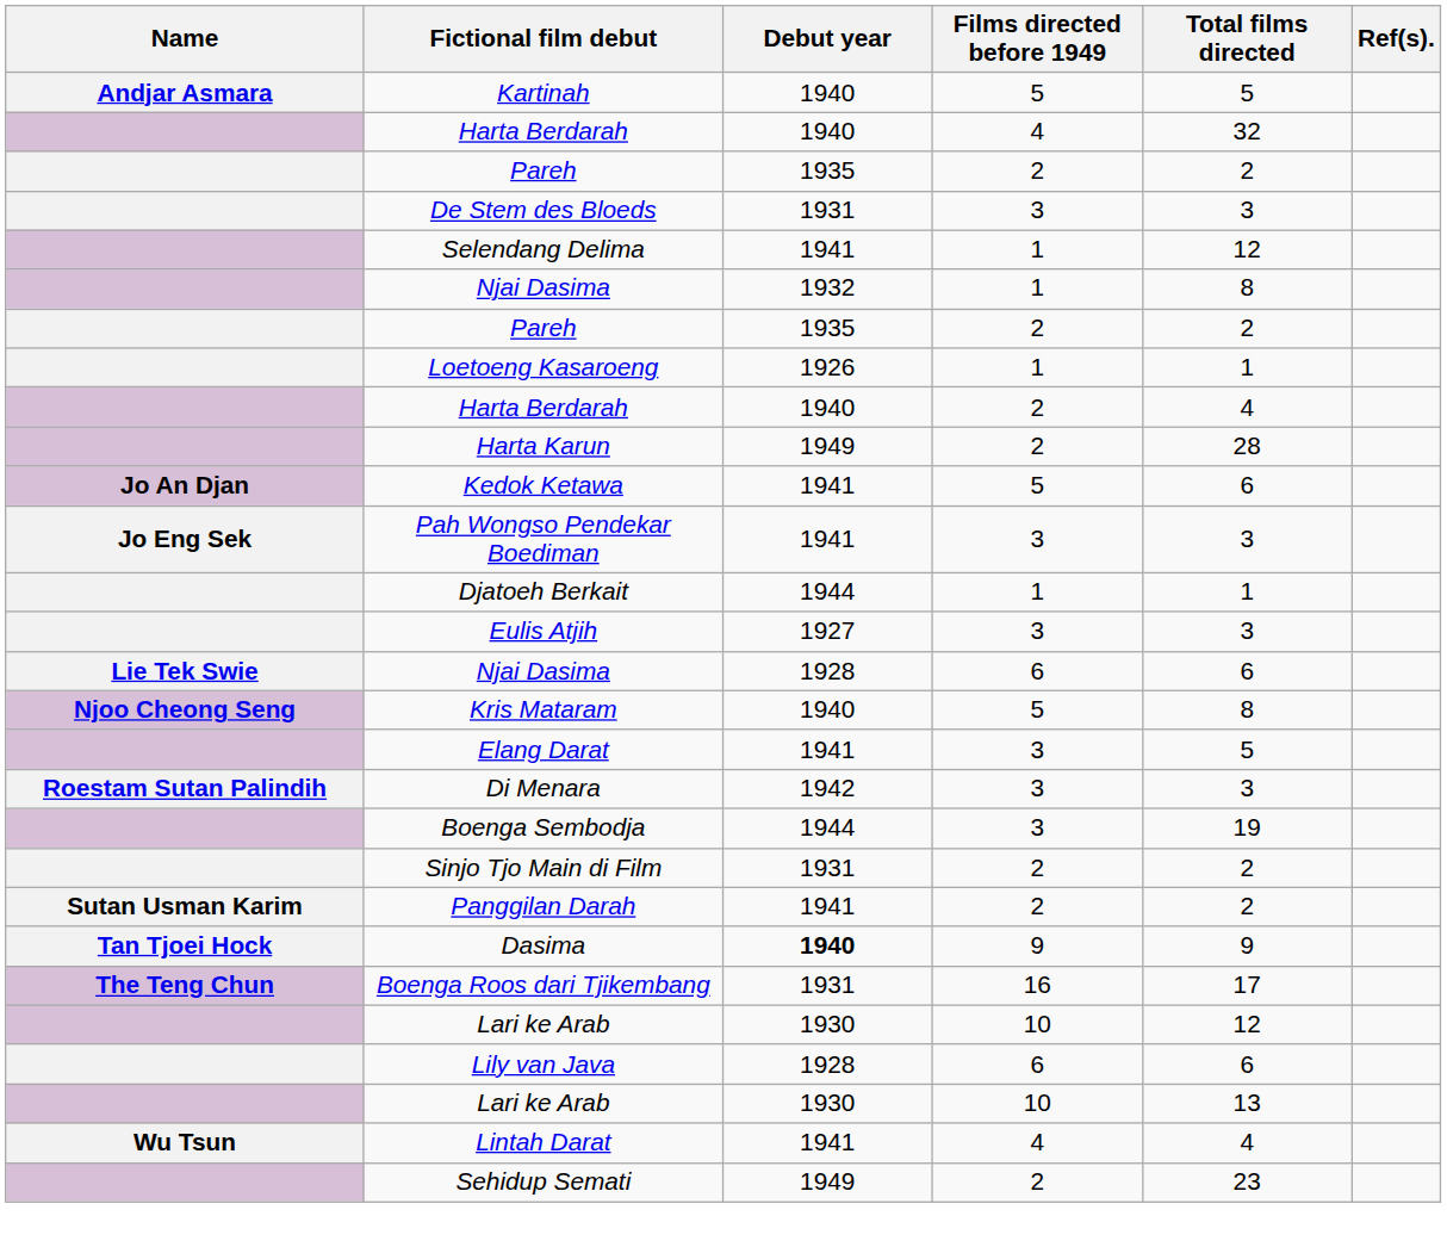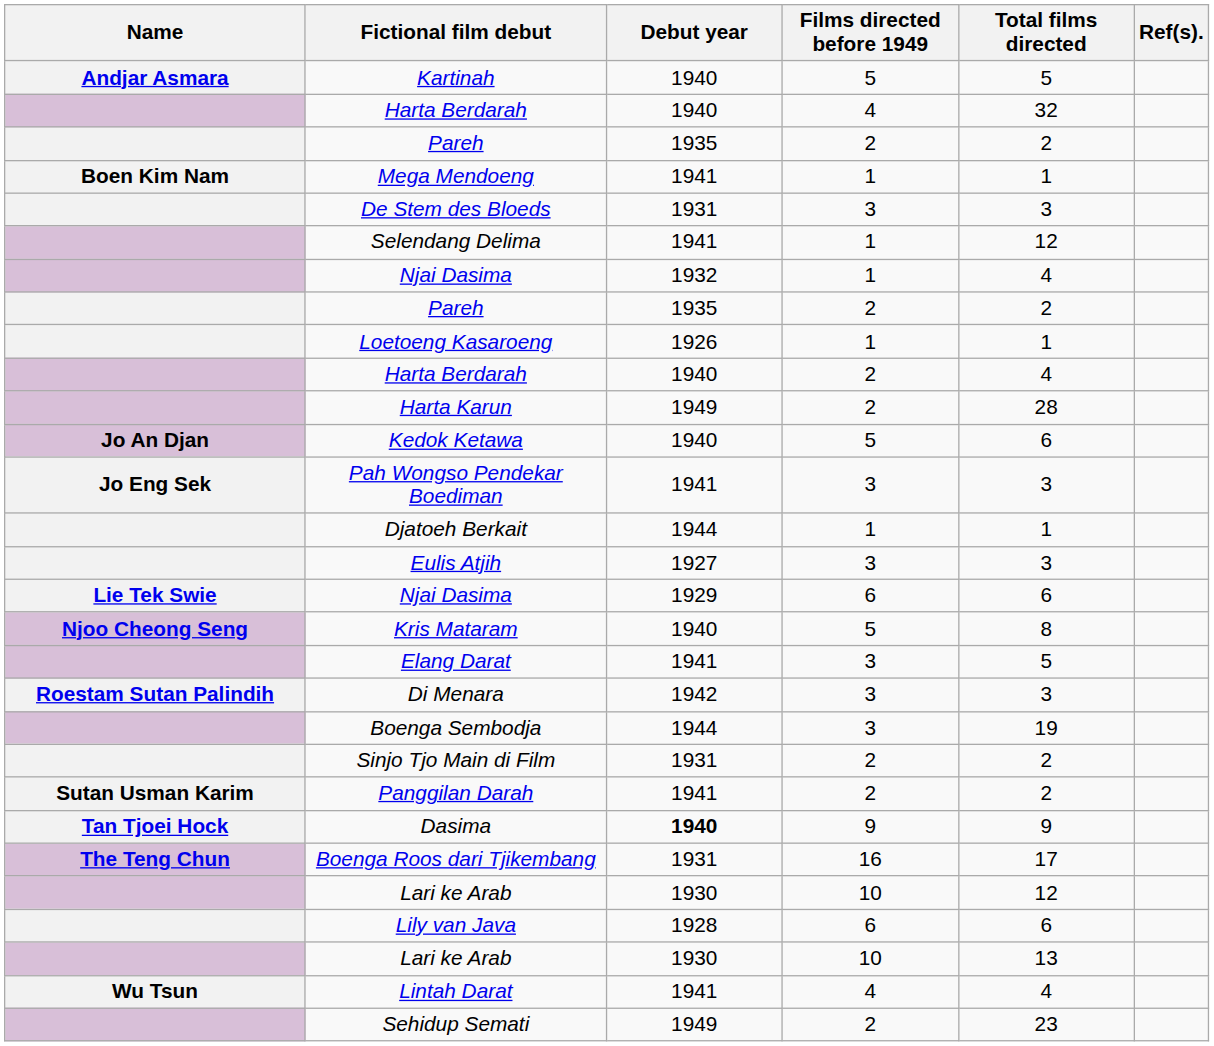 <table class="wikitable plainrowheaders sortable" style="text-align: center;">
 <tr>
 <th scope="col" style="width:14em;" class="sortable">Name</th>
 <th scope="col" style="width:14em;" class="sortable">Fictional film debut</th>
 <th scope="col" style="width:8em;" class="sortable">Debut year</th>
 <th scope="col" style="width:8em;" class="sortable">Films directed before 1949</th>
 <th scope="col" style="width:8em;" class="sortable">Total films directed</th>
 <th scope="col" style="width:3em;" class="unsortable">Ref(s).</th>
 </tr>
 <tr>
 <th scope="row"><a href='#'>Andjar Asmara</a></th>
 <td><em><a href='#'>Kartinah</a></em></td>
 <td>1940</td>
 <td>5</td>
 <td>5</td>
 <td></td>
 </tr>
 <tr>
 <th scope="row" style="background-color: #D8BFD8;"> </th>
 <td><em><a href='#'>Harta Berdarah</a></em></td>
 <td>1940</td>
 <td>4</td>
 <td>32</td>
 <td></td>
 </tr>
 <tr>
 <th scope="row"></th>
 <td><em><a href='#'>Pareh</a></em></td>
 <td>1935</td>
 <td>2</td>
 <td>2</td>
 <td></td>
 </tr>
 <tr>
+<th scope="row">Boen Kim Nam</th>
+<td><em><a href='#'>Mega Mendoeng</a></em></td>
+<td>1941</td>
+<td>1</td>
+<td>1</td>
+<td></td>
+</tr>
+<tr>
 <th scope="row"></th>
 <td><em><a href='#'>De Stem des Bloeds</a></em></td>
 <td>1931</td>
 <td>3</td>
 <td>3</td>
 <td></td>
 </tr>
 <tr>
 <th scope="row" style="background-color: #D8BFD8;"> </th>
 <td><em>Selendang Delima</em></td>
 <td>1941</td>
 <td>1</td>
 <td>12</td>
 <td></td>
 </tr>
 <tr>
 <th scope="row" style="background-color: #D8BFD8;"> </th>
 <td><em><a href='#'>Njai Dasima</a></em></td>
 <td>1932</td>
 <td>1</td>
-<td>8</td>
+<td>4</td>
 <td></td>
 </tr>
 <tr>
 <th scope="row"></th>
 <td><em><a href='#'>Pareh</a></em></td>
 <td>1935</td>
 <td>2</td>
 <td>2</td>
 <td></td>
 </tr>
 <tr>
 <th scope="row"></th>
 <td><em><a href='#'>Loetoeng Kasaroeng</a></em></td>
 <td>1926</td>
 <td>1</td>
 <td>1</td>
 <td></td>
 </tr>
 <tr>
 <th scope="row" style="background-color: #D8BFD8;"> </th>
 <td><em><a href='#'>Harta Berdarah</a></em></td>
 <td>1940</td>
 <td>2</td>
 <td>4</td>
 <td></td>
 </tr>
 <tr>
 <th scope="row" style="background-color: #D8BFD8;"> </th>
 <td><em><a href='#'>Harta Karun</a></em></td>
 <td>1949</td>
 <td>2</td>
 <td>28</td>
 <td></td>
 </tr>
 <tr>
 <th scope="row" style="background-color: #D8BFD8;">Jo An Djan </th>
 <td><em><a href='#'>Kedok Ketawa</a></em></td>
-<td>1941</td>
+<td>1940</td>
 <td>5</td>
 <td>6</td>
 <td></td>
 </tr>
 <tr>
 <th scope="row">Jo Eng Sek</th>
 <td><em><a href='#'>Pah Wongso Pendekar Boediman</a></em></td>
 <td>1941</td>
 <td>3</td>
 <td>3</td>
 <td></td>
 </tr>
 <tr>
 <th scope="row"></th>
 <td><em>Djatoeh Berkait</em></td>
 <td>1944</td>
 <td>1</td>
 <td>1</td>
 <td></td>
 </tr>
 <tr>
 <th scope="row"></th>
 <td><em><a href='#'>Eulis Atjih</a></em></td>
 <td>1927</td>
 <td>3</td>
 <td>3</td>
 <td></td>
 </tr>
 <tr>
 <th scope="row"><a href='#'>Lie Tek Swie</a></th>
 <td><em><a href='#'>Njai Dasima</a></em></td>
-<td>1928</td>
+<td>1929</td>
 <td>6</td>
 <td>6</td>
 <td></td>
 </tr>
 <tr>
 <th scope="row" style="background-color: #D8BFD8;"><a href='#'>Njoo Cheong Seng</a> </th>
 <td><em><a href='#'>Kris Mataram</a></em></td>
 <td>1940</td>
 <td>5</td>
 <td>8</td>
 <td></td>
 </tr>
 <tr>
 <th scope="row" style="background-color: #D8BFD8;"> </th>
 <td><em><a href='#'>Elang Darat</a></em></td>
 <td>1941</td>
 <td>3</td>
 <td>5</td>
 <td></td>
 </tr>
 <tr>
 <th scope="row"><a href='#'>Roestam Sutan Palindih</a></th>
 <td><em>Di Menara</em></td>
 <td>1942</td>
 <td>3</td>
 <td>3</td>
 <td></td>
 </tr>
 <tr>
 <th scope="row" style="background-color: #D8BFD8;"> </th>
 <td><em>Boenga Sembodja</em></td>
 <td>1944</td>
 <td>3</td>
 <td>19</td>
 <td></td>
 </tr>
 <tr>
 <th scope="row"></th>
 <td><em>Sinjo Tjo Main di Film</em></td>
 <td>1931</td>
 <td>2</td>
 <td>2</td>
 <td></td>
 </tr>
 <tr>
 <th scope="row">Sutan Usman Karim</th>
 <td><em><a href='#'>Panggilan Darah</a></em></td>
 <td>1941</td>
 <td>2</td>
 <td>2</td>
 <td></td>
 </tr>
 <tr>
 <th scope="row"><a href='#'>Tan Tjoei Hock</a></th>
 <td><em>Dasima</em></td>
 <td><strong>1940</strong></td>
 <td>9</td>
 <td>9</td>
 <td></td>
 </tr>
 <tr>
 <th scope="row" style="background-color: #D8BFD8;"><a href='#'>The Teng Chun</a> </th>
 <td><em><a href='#'>Boenga Roos dari Tjikembang</a></em></td>
 <td>1931</td>
 <td>16</td>
 <td>17</td>
 <td></td>
 </tr>
 <tr>
 <th scope="row" style="background-color: #D8BFD8;"> </th>
 <td><em>Lari ke Arab</em></td>
 <td>1930</td>
 <td>10</td>
 <td>12</td>
 <td></td>
 </tr>
 <tr>
 <th scope="row"></th>
 <td><em><a href='#'>Lily van Java</a></em></td>
 <td>1928</td>
 <td>6</td>
 <td>6</td>
 <td></td>
 </tr>
 <tr>
 <th scope="row" style="background-color: #D8BFD8;"> </th>
 <td><em>Lari ke Arab</em></td>
 <td>1930</td>
 <td>10</td>
 <td>13</td>
 <td></td>
 </tr>
 <tr>
 <th scope="row">Wu Tsun</th>
 <td><em><a href='#'>Lintah Darat</a></em></td>
 <td>1941</td>
 <td>4</td>
 <td>4</td>
 <td></td>
 </tr>
 <tr>
 <th scope="row" style="background-color: #D8BFD8;"> </th>
 <td><em>Sehidup Semati</em></td>
 <td>1949</td>
 <td>2</td>
 <td>23</td>
 <td></td>
 </tr>
 </table>
